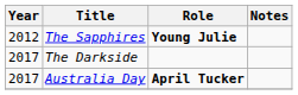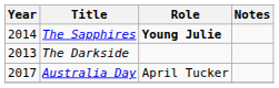 <table class="wikitable sortable">
 <tr>
 <th>Year</th>
 <th>Title</th>
 <th>Role</th>
 <th class="unsortable">Notes</th>
 </tr>
 <tr>
-<td>2012</td>
+<td>2014</td>
 <td><em><a href='#'>The Sapphires</a></em></td>
 <td><strong>Young Julie</strong></td>
 <td></td>
 </tr>
 <tr>
-<td>2017</td>
+<td>2013</td>
 <td><em>The Darkside</em></td>
 <td></td>
 <td></td>
 </tr>
 <tr>
 <td>2017</td>
 <td><em><a href='#'>Australia Day</a></em></td>
-<td><strong>April Tucker</strong></td>
+<td>April Tucker</td>
 <td></td>
 </tr>
 <tr>
 </tr>
 </table>
